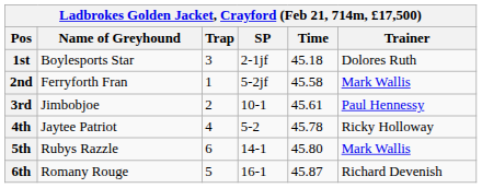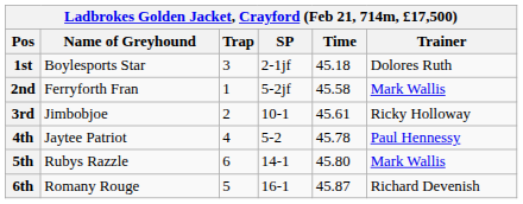 <table class="wikitable">
 <tr>
 <th colspan="6"><a href='#'>Ladbrokes Golden Jacket</a>, <a href='#'>Crayford</a> (Feb 21, 714m, £17,500)</th>
 </tr>
 <tr>
 <th width=30>Pos</th>
 <th width=180>Name of Greyhound</th>
 <th width=30>Trap</th>
 <th width=50>SP</th>
 <th width=50>Time</th>
 <th width=150>Trainer</th>
 </tr>
 <tr>
 <th>1st</th>
 <td>Boylesports Star </td>
 <td>3</td>
 <td>2-1jf</td>
 <td>45.18</td>
 <td>Dolores Ruth</td>
 </tr>
 <tr>
 <th>2nd</th>
 <td>Ferryforth Fran</td>
 <td>1</td>
 <td>5-2jf</td>
 <td>45.58</td>
 <td><a href='#'>Mark Wallis</a></td>
 </tr>
 <tr>
 <th>3rd</th>
 <td>Jimbobjoe</td>
 <td>2</td>
 <td>10-1</td>
 <td>45.61</td>
-<td><a href='#'>Paul Hennessy</a></td>
+<td>Ricky Holloway</td>
 </tr>
 <tr>
 <th>4th</th>
 <td>Jaytee Patriot</td>
 <td>4</td>
 <td>5-2</td>
 <td>45.78</td>
-<td>Ricky Holloway</td>
+<td><a href='#'>Paul Hennessy</a></td>
 </tr>
 <tr>
 <th>5th</th>
 <td>Rubys Razzle</td>
 <td>6</td>
 <td>14-1</td>
 <td>45.80</td>
 <td><a href='#'>Mark Wallis</a></td>
 </tr>
 <tr>
 <th>6th</th>
 <td>Romany Rouge</td>
 <td>5</td>
 <td>16-1</td>
 <td>45.87</td>
 <td>Richard Devenish</td>
 </tr>
 </table>
